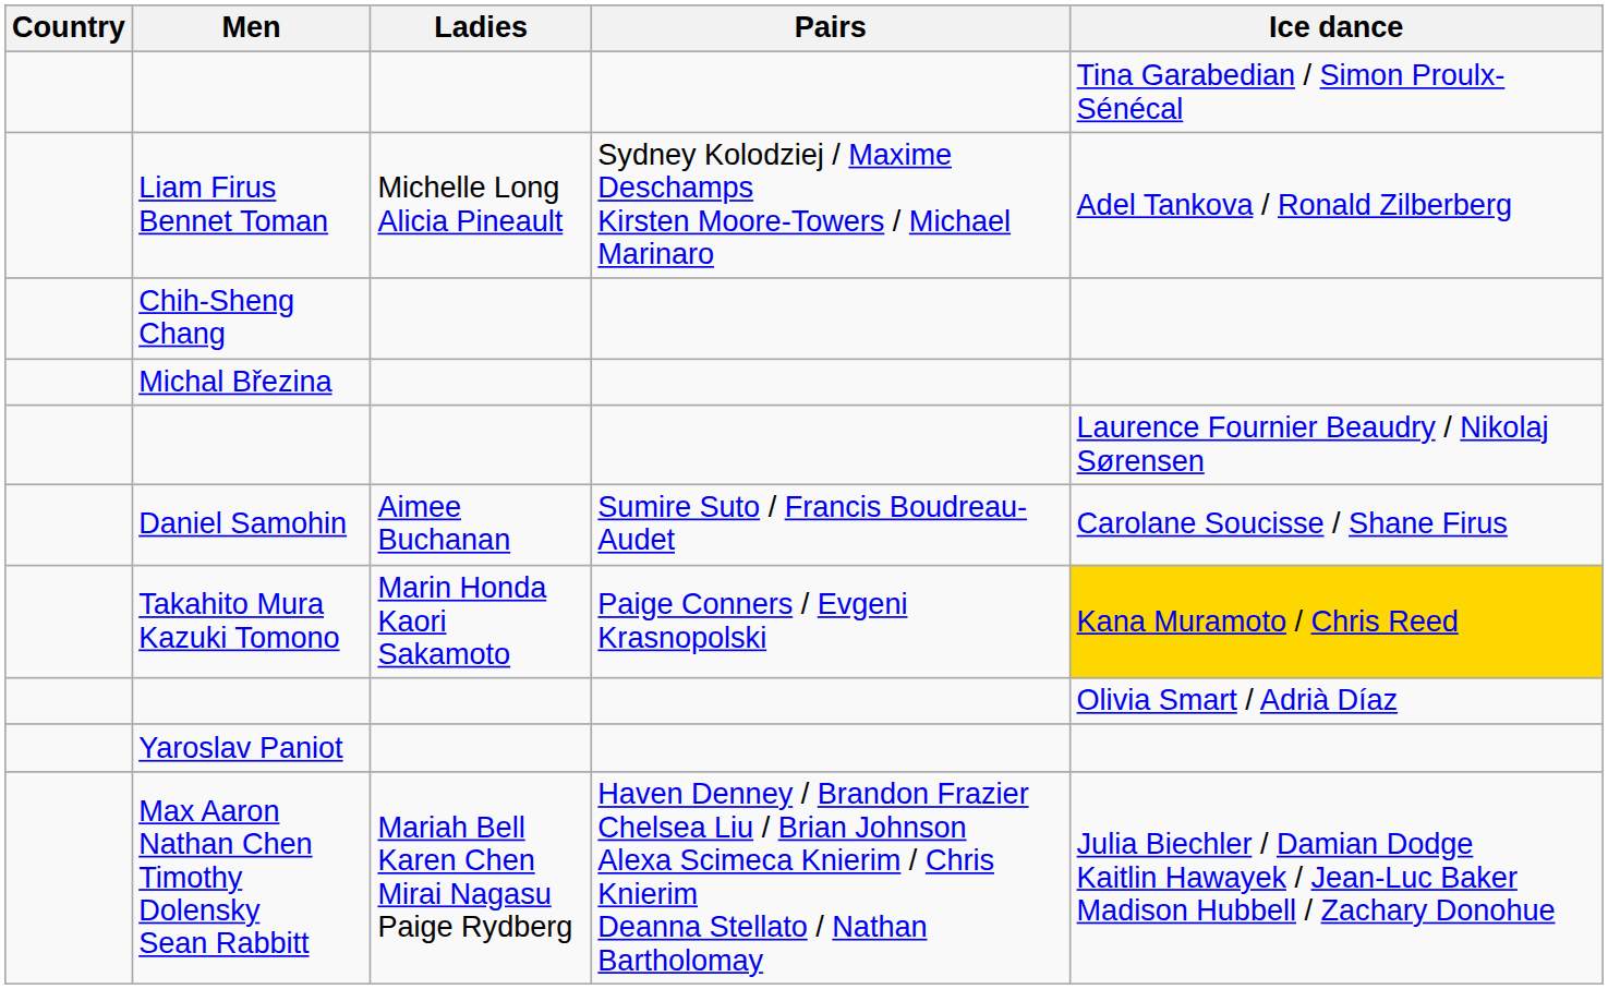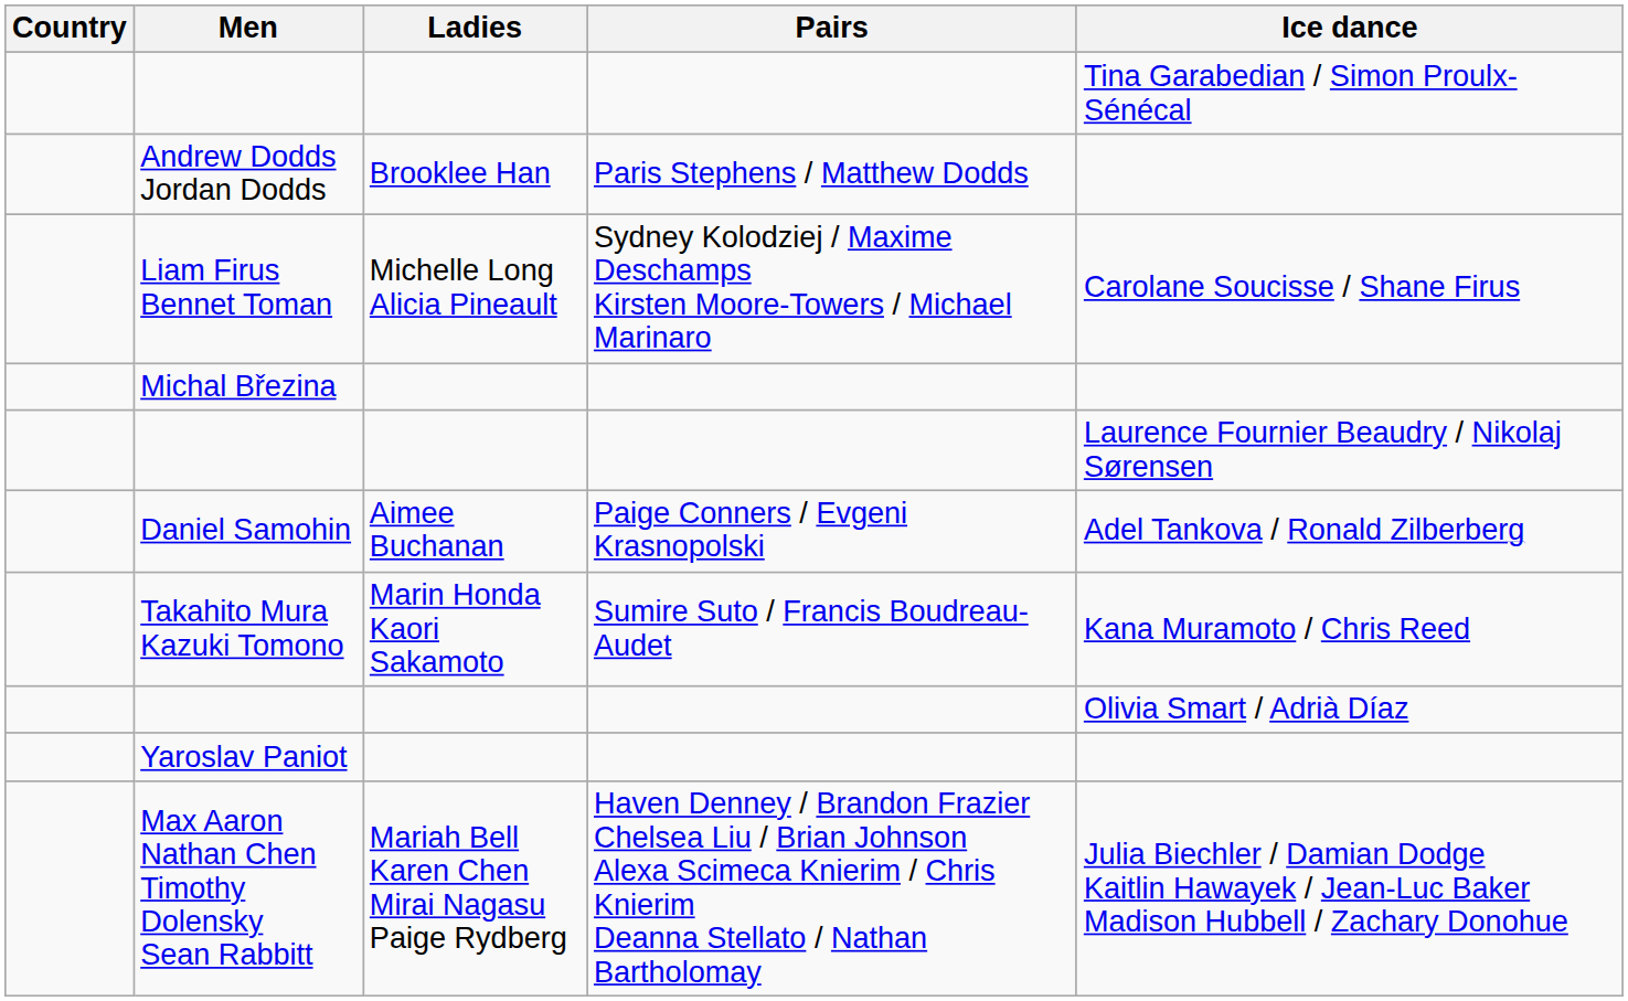 <table class="wikitable">
 <tr>
 <th>Country</th>
 <th>Men</th>
 <th>Ladies</th>
 <th>Pairs</th>
 <th>Ice dance</th>
 </tr>
 <tr>
 <td></td>
 <td></td>
 <td></td>
 <td></td>
 <td><a href='#'>Tina Garabedian</a> / <a href='#'>Simon Proulx-Sénécal</a></td>
 </tr>
 <tr>
 <td></td>
+<td><a href='#'>Andrew Dodds</a> <br> Jordan Dodds</td>
+<td><a href='#'>Brooklee Han</a></td>
+<td><a href='#'>Paris Stephens</a> / <a href='#'>Matthew Dodds</a></td>
+<td></td>
+</tr>
+<tr>
+<td></td>
 <td><a href='#'>Liam Firus</a> <br><a href='#'>Bennet Toman</a></td>
 <td>Michelle Long <br><a href='#'>Alicia Pineault</a></td>
 <td>Sydney Kolodziej / <a href='#'>Maxime Deschamps</a> <br><a href='#'>Kirsten Moore-Towers</a> / <a href='#'>Michael Marinaro</a></td>
-<td><a href='#'>Adel Tankova</a> / <a href='#'>Ronald Zilberberg</a></td>
-</tr>
-<tr>
-<td></td>
-<td><a href='#'>Chih-Sheng Chang</a></td>
-<td></td>
-<td></td>
-<td></td>
+<td><a href='#'>Carolane Soucisse</a> / <a href='#'>Shane Firus</a></td>
 </tr>
 <tr>
 <td></td>
 <td><a href='#'>Michal Březina</a></td>
 <td></td>
 <td></td>
 <td></td>
 </tr>
 <tr>
 <td></td>
 <td></td>
 <td></td>
 <td></td>
 <td><a href='#'>Laurence Fournier Beaudry</a> / <a href='#'>Nikolaj Sørensen</a></td>
 </tr>
 <tr>
 <td></td>
 <td><a href='#'>Daniel Samohin</a></td>
 <td><a href='#'>Aimee Buchanan</a></td>
-<td><a href='#'>Sumire Suto</a> / <a href='#'>Francis Boudreau-Audet</a></td>
-<td><a href='#'>Carolane Soucisse</a> / <a href='#'>Shane Firus</a></td>
+<td><a href='#'>Paige Conners</a> / <a href='#'>Evgeni Krasnopolski</a></td>
+<td><a href='#'>Adel Tankova</a> / <a href='#'>Ronald Zilberberg</a></td>
 </tr>
 <tr>
 <td></td>
 <td><a href='#'>Takahito Mura</a> <br><a href='#'>Kazuki Tomono</a></td>
 <td><a href='#'>Marin Honda</a> <br><a href='#'>Kaori Sakamoto</a></td>
-<td><a href='#'>Paige Conners</a> / <a href='#'>Evgeni Krasnopolski</a></td>
-<td style="background: gold;"><a href='#'>Kana Muramoto</a> / <a href='#'>Chris Reed</a></td>
+<td><a href='#'>Sumire Suto</a> / <a href='#'>Francis Boudreau-Audet</a></td>
+<td><a href='#'>Kana Muramoto</a> / <a href='#'>Chris Reed</a></td>
 </tr>
 <tr>
 <td></td>
 <td></td>
 <td></td>
 <td></td>
 <td><a href='#'>Olivia Smart</a> / <a href='#'>Adrià Díaz</a></td>
 </tr>
 <tr>
 <td></td>
 <td><a href='#'>Yaroslav Paniot</a></td>
 <td></td>
 <td></td>
 <td></td>
 </tr>
 <tr>
 <td></td>
 <td><a href='#'>Max Aaron</a> <br><a href='#'>Nathan Chen</a> <br><a href='#'>Timothy Dolensky</a><br><a href='#'>Sean Rabbitt</a></td>
 <td><a href='#'>Mariah Bell</a> <br><a href='#'>Karen Chen</a> <br><a href='#'>Mirai Nagasu</a> <br>Paige Rydberg</td>
 <td><a href='#'>Haven Denney</a> / <a href='#'>Brandon Frazier</a> <br><a href='#'>Chelsea Liu</a> / <a href='#'>Brian Johnson</a> <br><a href='#'>Alexa Scimeca Knierim</a> / <a href='#'>Chris Knierim</a> <br><a href='#'>Deanna Stellato</a> / <a href='#'>Nathan Bartholomay</a></td>
 <td><a href='#'>Julia Biechler</a> / <a href='#'>Damian Dodge</a> <br><a href='#'>Kaitlin Hawayek</a> / <a href='#'>Jean-Luc Baker</a> <br><a href='#'>Madison Hubbell</a> / <a href='#'>Zachary Donohue</a></td>
 </tr>
 </table>
